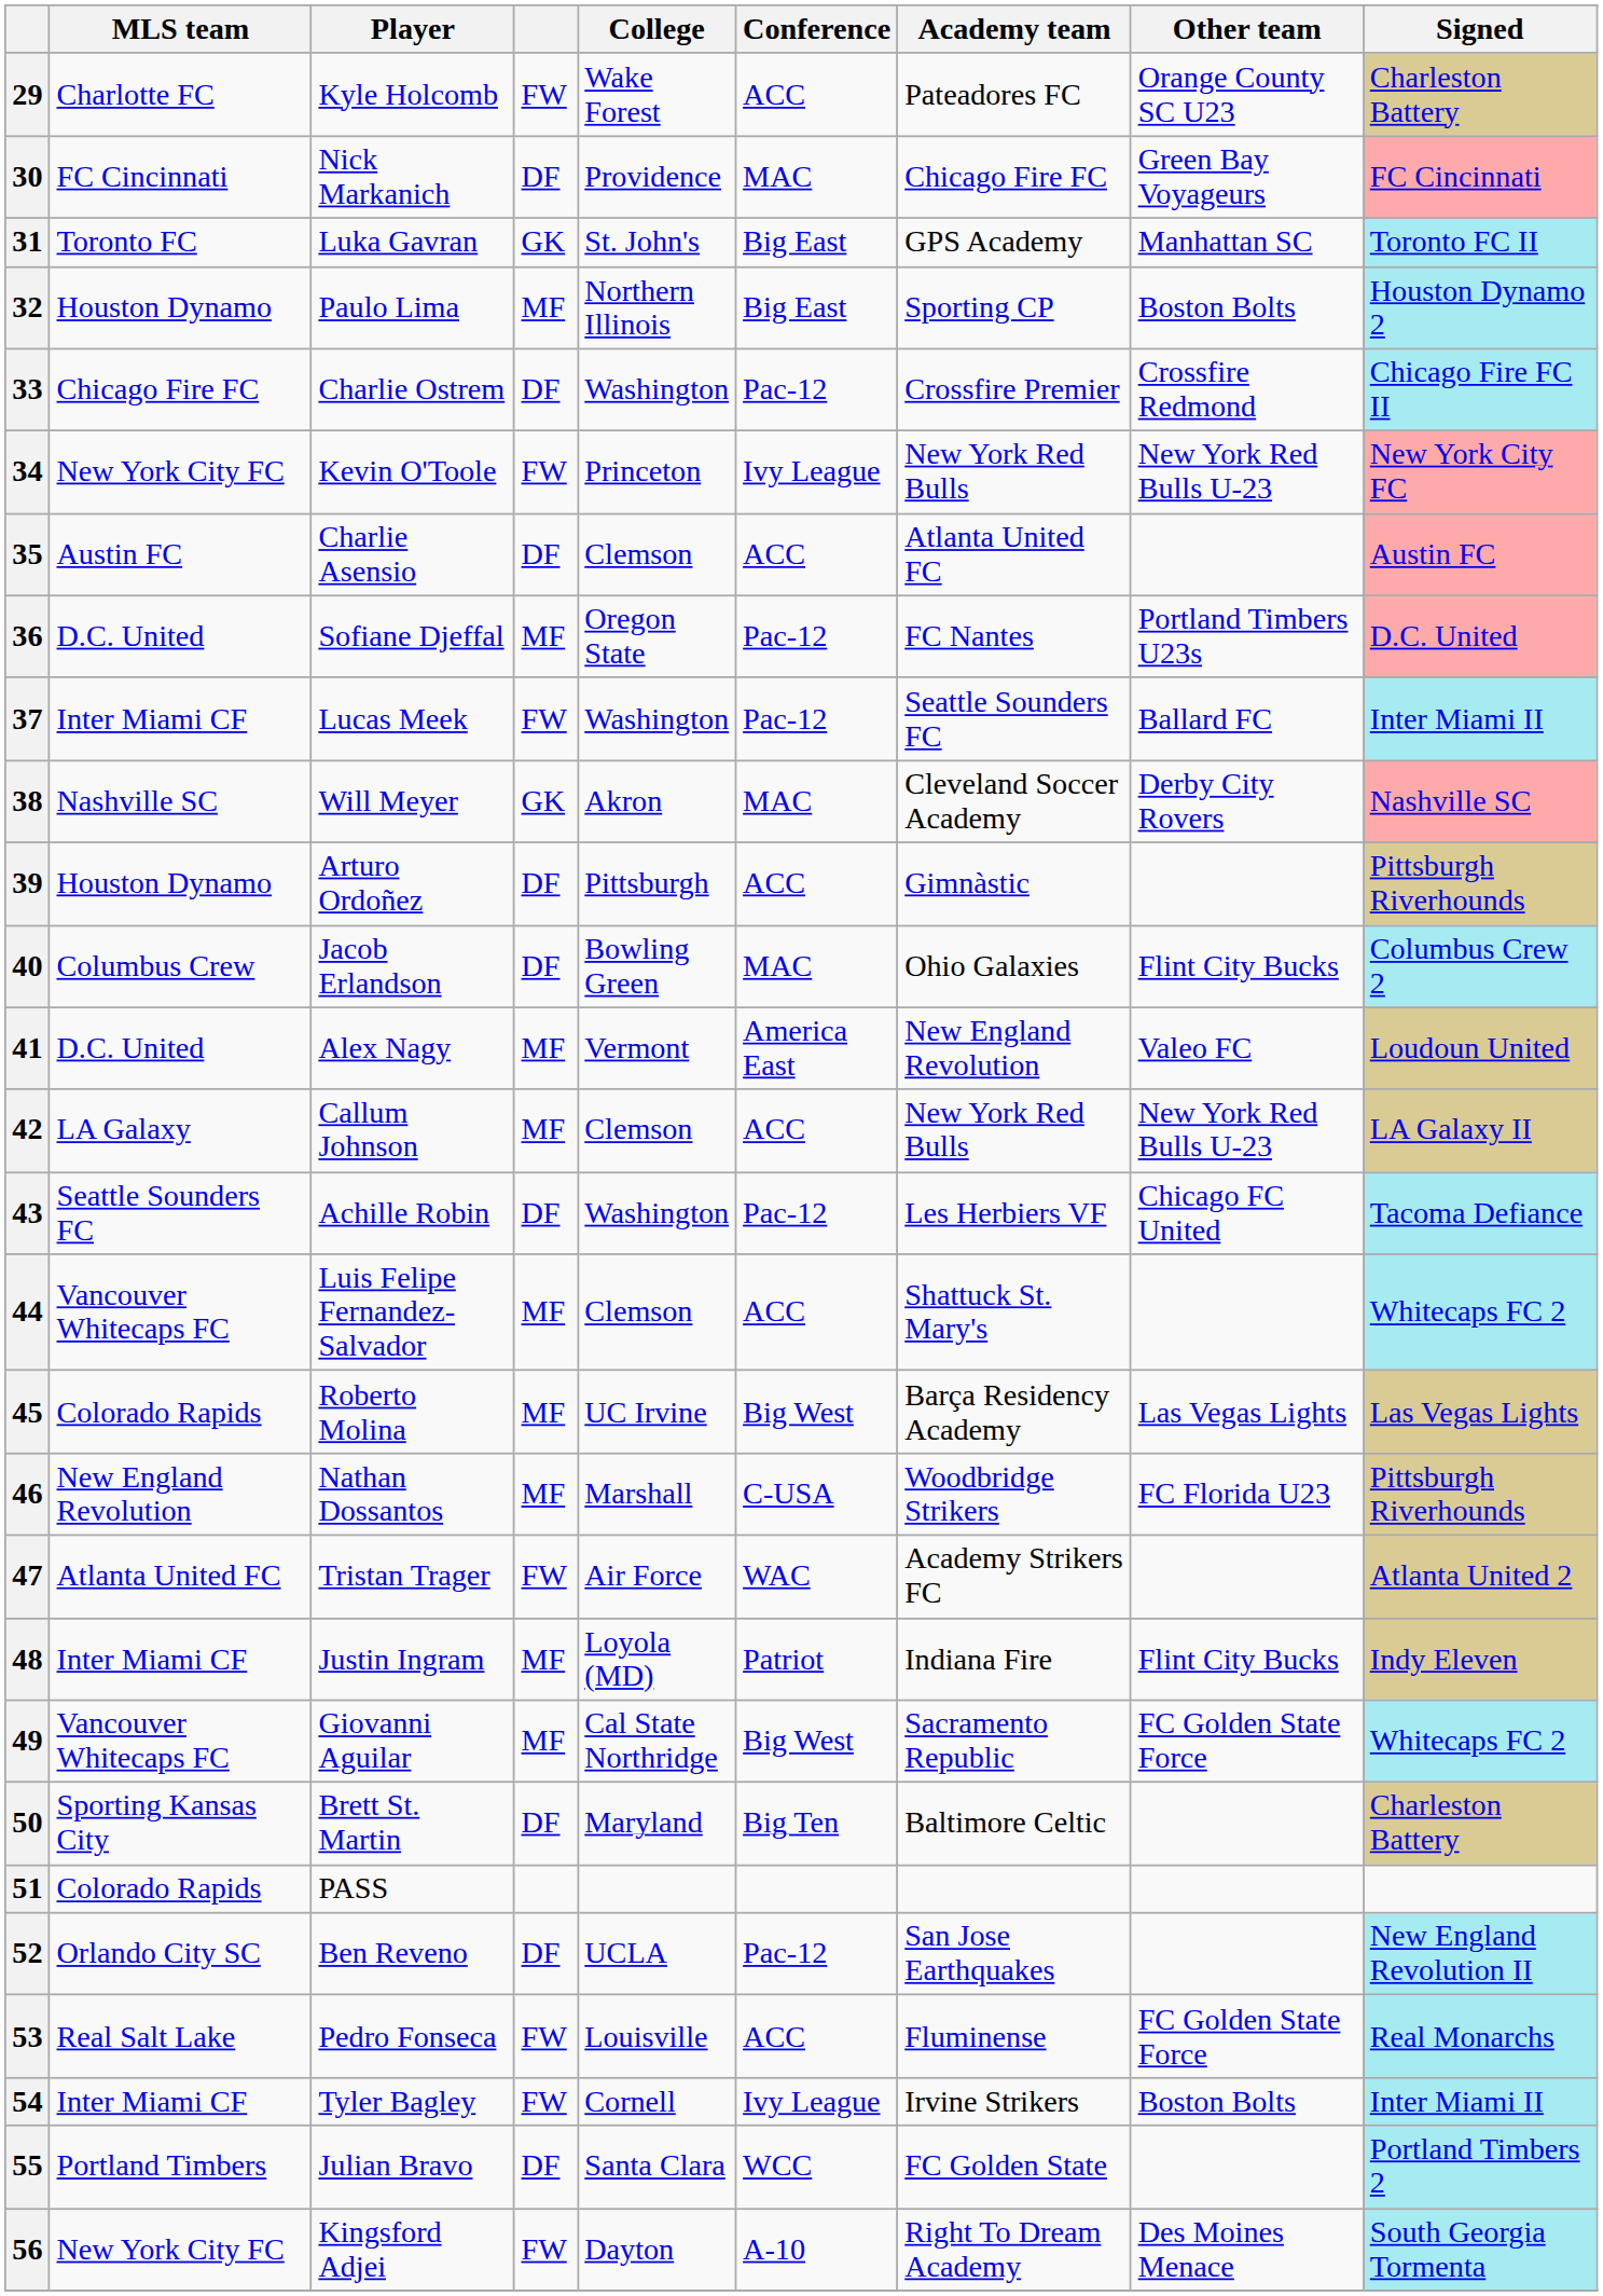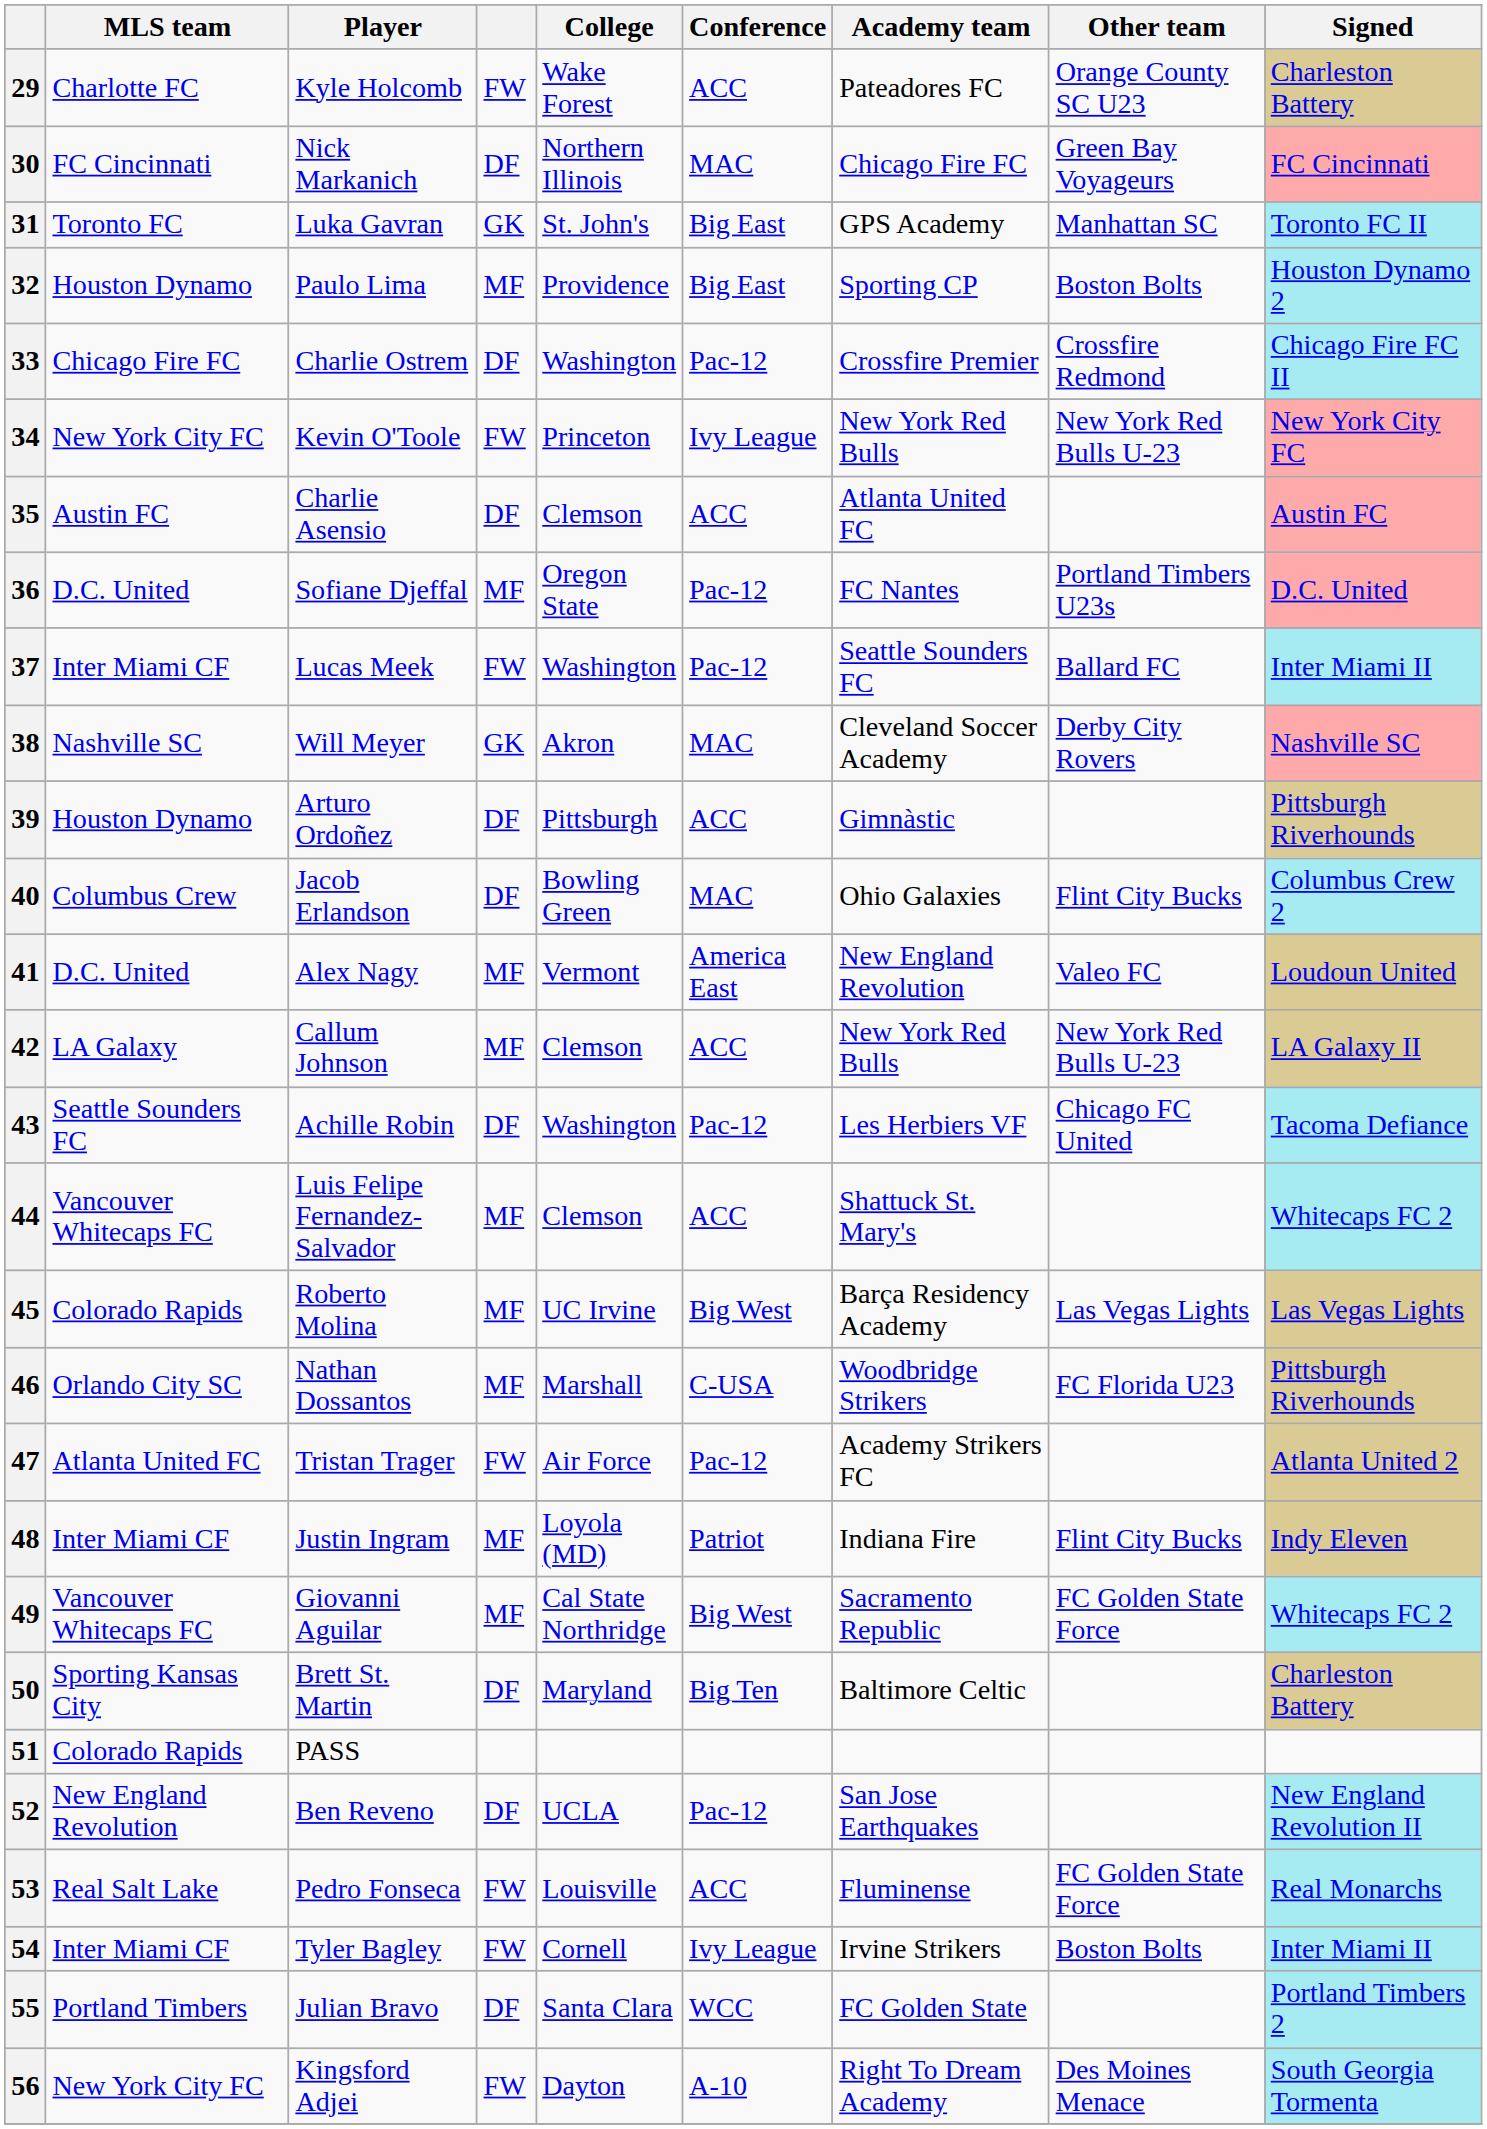 <table class="wikitable sortable" style="width:95%">
 <tr>
 <th width=2%></th>
 <th width=17%>MLS team</th>
 <th width=13%>Player</th>
 <th width=4%></th>
 <th width="9%">College</th>
 <th width=8%>Conference</th>
 <th width="15%">Academy team</th>
 <th width="15%">Other team</th>
 <th width=15%>Signed</th>
 </tr>
 <tr>
 <th>29</th>
 <td><a href='#'>Charlotte FC</a></td>
 <td> <a href='#'>Kyle Holcomb</a></td>
 <td><a href='#'>FW</a></td>
 <td><a href='#'>Wake Forest</a></td>
 <td><a href='#'>ACC</a></td>
 <td>Pateadores FC</td>
 <td><a href='#'>Orange County SC U23</a></td>
 <td style="background:#DACB95;"> <a href='#'>Charleston Battery</a></td>
 </tr>
 <tr>
 <th>30</th>
 <td><a href='#'>FC Cincinnati</a></td>
 <td> <a href='#'>Nick Markanich</a></td>
 <td><a href='#'>DF</a></td>
-<td><a href='#'>Providence</a></td>
+<td><a href='#'>Northern Illinois</a></td>
 <td><a href='#'>MAC</a></td>
 <td><a href='#'>Chicago Fire FC</a></td>
 <td><a href='#'>Green Bay Voyageurs</a></td>
 <td style="background:#FEAAAA;"> <a href='#'>FC Cincinnati</a></td>
 </tr>
 <tr>
 <th>31</th>
 <td><a href='#'>Toronto FC</a></td>
 <td> <a href='#'>Luka Gavran</a></td>
 <td><a href='#'>GK</a></td>
 <td><a href='#'>St. John's</a></td>
 <td><a href='#'>Big East</a></td>
 <td>GPS Academy</td>
 <td><a href='#'>Manhattan SC</a></td>
 <td style="background:#A6EBF1;"> <a href='#'>Toronto FC II</a></td>
 </tr>
 <tr>
 <th>32</th>
 <td><a href='#'>Houston Dynamo</a></td>
 <td> <a href='#'>Paulo Lima</a></td>
 <td><a href='#'>MF</a></td>
-<td><a href='#'>Northern Illinois</a></td>
+<td><a href='#'>Providence</a></td>
 <td><a href='#'>Big East</a></td>
 <td><a href='#'>Sporting CP</a></td>
 <td><a href='#'>Boston Bolts</a></td>
 <td style="background:#A6EBF1;"> <a href='#'>Houston Dynamo 2</a></td>
 </tr>
 <tr>
 <th>33</th>
 <td><a href='#'>Chicago Fire FC</a></td>
 <td> <a href='#'>Charlie Ostrem</a></td>
 <td><a href='#'>DF</a></td>
 <td><a href='#'>Washington</a></td>
 <td><a href='#'>Pac-12</a></td>
 <td><a href='#'>Crossfire Premier</a></td>
 <td><a href='#'>Crossfire Redmond</a></td>
 <td style="background:#A6EBF1;"> <a href='#'>Chicago Fire FC II</a></td>
 </tr>
 <tr>
 <th>34</th>
 <td><a href='#'>New York City FC</a> </td>
 <td> <a href='#'>Kevin O'Toole</a></td>
 <td><a href='#'>FW</a></td>
 <td><a href='#'>Princeton</a></td>
 <td><a href='#'>Ivy League</a></td>
 <td><a href='#'>New York Red Bulls</a></td>
 <td><a href='#'>New York Red Bulls U-23</a></td>
 <td style="background:#FEAAAA;"> <a href='#'>New York City FC</a></td>
 </tr>
 <tr>
 <th>35</th>
 <td><a href='#'>Austin FC</a></td>
 <td> <a href='#'>Charlie Asensio</a></td>
 <td><a href='#'>DF</a></td>
 <td><a href='#'>Clemson</a></td>
 <td><a href='#'>ACC</a></td>
 <td><a href='#'>Atlanta United FC</a></td>
 <td></td>
 <td style="background:#FEAAAA;"> <a href='#'>Austin FC</a></td>
 </tr>
 <tr>
 <th>36</th>
 <td><a href='#'>D.C. United</a></td>
 <td> <a href='#'>Sofiane Djeffal</a></td>
 <td><a href='#'>MF</a></td>
 <td><a href='#'>Oregon State</a></td>
 <td><a href='#'>Pac-12</a></td>
 <td><a href='#'>FC Nantes</a></td>
 <td><a href='#'>Portland Timbers U23s</a></td>
 <td style="background:#FEAAAA;"> <a href='#'>D.C. United</a></td>
 </tr>
 <tr>
 <th>37</th>
 <td><a href='#'>Inter Miami CF</a></td>
 <td> <a href='#'>Lucas Meek</a></td>
 <td><a href='#'>FW</a></td>
 <td><a href='#'>Washington</a></td>
 <td><a href='#'>Pac-12</a></td>
 <td><a href='#'>Seattle Sounders FC</a></td>
 <td><a href='#'>Ballard FC</a></td>
 <td style="background:#A6EBF1;"> <a href='#'>Inter Miami II</a></td>
 </tr>
 <tr>
 <th>38</th>
 <td><a href='#'>Nashville SC</a> </td>
 <td> <a href='#'>Will Meyer</a></td>
 <td><a href='#'>GK</a></td>
 <td><a href='#'>Akron</a></td>
 <td><a href='#'>MAC</a></td>
 <td>Cleveland Soccer Academy</td>
 <td><a href='#'>Derby City Rovers</a></td>
 <td style="background:#FEAAAA;"> <a href='#'>Nashville SC</a></td>
 </tr>
 <tr>
 <th>39</th>
 <td><a href='#'>Houston Dynamo</a></td>
 <td> <a href='#'>Arturo Ordoñez</a></td>
 <td><a href='#'>DF</a></td>
 <td><a href='#'>Pittsburgh</a></td>
 <td><a href='#'>ACC</a></td>
 <td><a href='#'>Gimnàstic</a></td>
 <td></td>
 <td style="background:#DACB95;"> <a href='#'>Pittsburgh Riverhounds</a></td>
 </tr>
 <tr>
 <th>40</th>
 <td><a href='#'>Columbus Crew</a></td>
 <td> <a href='#'>Jacob Erlandson</a></td>
 <td><a href='#'>DF</a></td>
 <td><a href='#'>Bowling Green</a></td>
 <td><a href='#'>MAC</a></td>
 <td>Ohio Galaxies</td>
 <td><a href='#'>Flint City Bucks</a></td>
 <td style="background:#A6EBF1;"> <a href='#'>Columbus Crew 2</a></td>
 </tr>
 <tr>
 <th>41</th>
 <td><a href='#'>D.C. United</a></td>
 <td> <a href='#'>Alex Nagy</a></td>
 <td><a href='#'>MF</a></td>
 <td><a href='#'>Vermont</a></td>
 <td><a href='#'>America East</a></td>
 <td><a href='#'>New England Revolution</a></td>
 <td><a href='#'>Valeo FC</a></td>
 <td style="background:#DACB95;"> <a href='#'>Loudoun United</a></td>
 </tr>
 <tr>
 <th>42</th>
 <td><a href='#'>LA Galaxy</a></td>
 <td> <a href='#'>Callum Johnson</a></td>
 <td><a href='#'>MF</a></td>
 <td><a href='#'>Clemson</a></td>
 <td><a href='#'>ACC</a></td>
 <td><a href='#'>New York Red Bulls</a></td>
 <td><a href='#'>New York Red Bulls U-23</a></td>
 <td style="background:#DACB95;"> <a href='#'>LA Galaxy II</a></td>
 </tr>
 <tr>
 <th>43</th>
 <td><a href='#'>Seattle Sounders FC</a></td>
 <td> <a href='#'>Achille Robin</a></td>
 <td><a href='#'>DF</a></td>
 <td><a href='#'>Washington</a></td>
 <td><a href='#'>Pac-12</a></td>
 <td><a href='#'>Les Herbiers VF</a></td>
 <td><a href='#'>Chicago FC United</a></td>
 <td style="background:#A6EBF1;"> <a href='#'>Tacoma Defiance</a></td>
 </tr>
 <tr>
 <th>44</th>
 <td><a href='#'>Vancouver Whitecaps FC</a></td>
 <td> <a href='#'>Luis Felipe Fernandez-Salvador</a></td>
 <td><a href='#'>MF</a></td>
 <td><a href='#'>Clemson</a></td>
 <td><a href='#'>ACC</a></td>
 <td><a href='#'>Shattuck St. Mary's</a></td>
 <td></td>
 <td style="background:#A6EBF1;"> <a href='#'>Whitecaps FC 2</a></td>
 </tr>
 <tr>
 <th>45</th>
 <td><a href='#'>Colorado Rapids</a> </td>
 <td> <a href='#'>Roberto Molina</a></td>
 <td><a href='#'>MF</a></td>
 <td><a href='#'>UC Irvine</a></td>
 <td><a href='#'>Big West</a></td>
 <td>Barça Residency Academy</td>
 <td><a href='#'>Las Vegas Lights</a></td>
 <td style="background:#DACB95;"> <a href='#'>Las Vegas Lights</a></td>
 </tr>
 <tr>
 <th>46</th>
-<td><a href='#'>New England Revolution</a></td>
+<td><a href='#'>Orlando City SC</a></td>
 <td> <a href='#'>Nathan Dossantos</a></td>
 <td><a href='#'>MF</a></td>
 <td><a href='#'>Marshall</a></td>
 <td><a href='#'>C-USA</a></td>
 <td><a href='#'>Woodbridge Strikers</a></td>
 <td><a href='#'>FC Florida U23</a></td>
 <td style="background:#DACB95;"> <a href='#'>Pittsburgh Riverhounds</a></td>
 </tr>
 <tr>
 <th>47</th>
 <td><a href='#'>Atlanta United FC</a></td>
 <td> <a href='#'>Tristan Trager</a></td>
 <td><a href='#'>FW</a></td>
 <td><a href='#'>Air Force</a></td>
-<td><a href='#'>WAC</a></td>
+<td><a href='#'>Pac-12</a></td>
 <td>Academy Strikers FC</td>
 <td></td>
 <td style="background:#DACB95;"> <a href='#'>Atlanta United 2</a></td>
 </tr>
 <tr>
 <th>48</th>
 <td><a href='#'>Inter Miami CF</a></td>
 <td> <a href='#'>Justin Ingram</a></td>
 <td><a href='#'>MF</a></td>
 <td><a href='#'>Loyola (MD)</a></td>
 <td><a href='#'>Patriot</a></td>
 <td>Indiana Fire</td>
 <td><a href='#'>Flint City Bucks</a></td>
 <td style="background:#DACB95;"> <a href='#'>Indy Eleven</a></td>
 </tr>
 <tr>
 <th>49</th>
 <td><a href='#'>Vancouver Whitecaps FC</a> </td>
 <td> <a href='#'>Giovanni Aguilar</a></td>
 <td><a href='#'>MF</a></td>
 <td><a href='#'>Cal State Northridge</a></td>
 <td><a href='#'>Big West</a></td>
 <td><a href='#'>Sacramento Republic</a></td>
 <td><a href='#'>FC Golden State Force</a></td>
 <td style="background:#A6EBF1;"> <a href='#'>Whitecaps FC 2</a></td>
 </tr>
 <tr>
 <th>50</th>
 <td><a href='#'>Sporting Kansas City</a></td>
 <td> <a href='#'>Brett St. Martin</a></td>
 <td><a href='#'>DF</a></td>
 <td><a href='#'>Maryland</a></td>
 <td><a href='#'>Big Ten</a></td>
 <td>Baltimore Celtic</td>
 <td></td>
 <td style="background:#DACB95;"> <a href='#'>Charleston Battery</a></td>
 </tr>
 <tr>
 <th>51</th>
 <td><a href='#'>Colorado Rapids</a></td>
 <td>PASS</td>
 <td></td>
 <td></td>
 <td></td>
 <td></td>
 <td></td>
 <td></td>
 </tr>
 <tr>
 <th>52</th>
-<td><a href='#'>Orlando City SC</a></td>
+<td><a href='#'>New England Revolution</a></td>
 <td> <a href='#'>Ben Reveno</a></td>
 <td><a href='#'>DF</a></td>
 <td><a href='#'>UCLA</a></td>
 <td><a href='#'>Pac-12</a></td>
 <td><a href='#'>San Jose Earthquakes</a></td>
 <td></td>
 <td style="background:#A6EBF1;"> <a href='#'>New England Revolution II</a></td>
 </tr>
 <tr>
 <th>53</th>
 <td><a href='#'>Real Salt Lake</a></td>
 <td> <a href='#'>Pedro Fonseca</a></td>
 <td><a href='#'>FW</a></td>
 <td><a href='#'>Louisville</a></td>
 <td><a href='#'>ACC</a></td>
 <td><a href='#'>Fluminense</a></td>
 <td><a href='#'>FC Golden State Force</a></td>
 <td style="background:#A6EBF1;"> <a href='#'>Real Monarchs</a></td>
 </tr>
 <tr>
 <th>54</th>
 <td><a href='#'>Inter Miami CF</a> </td>
 <td> <a href='#'>Tyler Bagley</a></td>
 <td><a href='#'>FW</a></td>
 <td><a href='#'>Cornell</a></td>
 <td><a href='#'>Ivy League</a></td>
 <td>Irvine Strikers</td>
 <td><a href='#'>Boston Bolts</a></td>
 <td style="background:#A6EBF1;"> <a href='#'>Inter Miami II</a></td>
 </tr>
 <tr>
 <th>55</th>
 <td><a href='#'>Portland Timbers</a></td>
 <td> <a href='#'>Julian Bravo</a></td>
 <td><a href='#'>DF</a></td>
 <td><a href='#'>Santa Clara</a></td>
 <td><a href='#'>WCC</a></td>
 <td><a href='#'>FC Golden State</a></td>
 <td></td>
 <td style="background:#A6EBF1;"> <a href='#'>Portland Timbers 2</a></td>
 </tr>
 <tr>
 <th>56</th>
 <td><a href='#'>New York City FC</a></td>
 <td> <a href='#'>Kingsford Adjei</a></td>
 <td><a href='#'>FW</a></td>
 <td><a href='#'>Dayton</a></td>
 <td><a href='#'>A-10</a></td>
 <td><a href='#'>Right To Dream Academy</a></td>
 <td><a href='#'>Des Moines Menace</a></td>
 <td style="background:#A6EBF1;"> <a href='#'>South Georgia Tormenta</a></td>
 </tr>
 <tr>
 </tr>
 </table>
